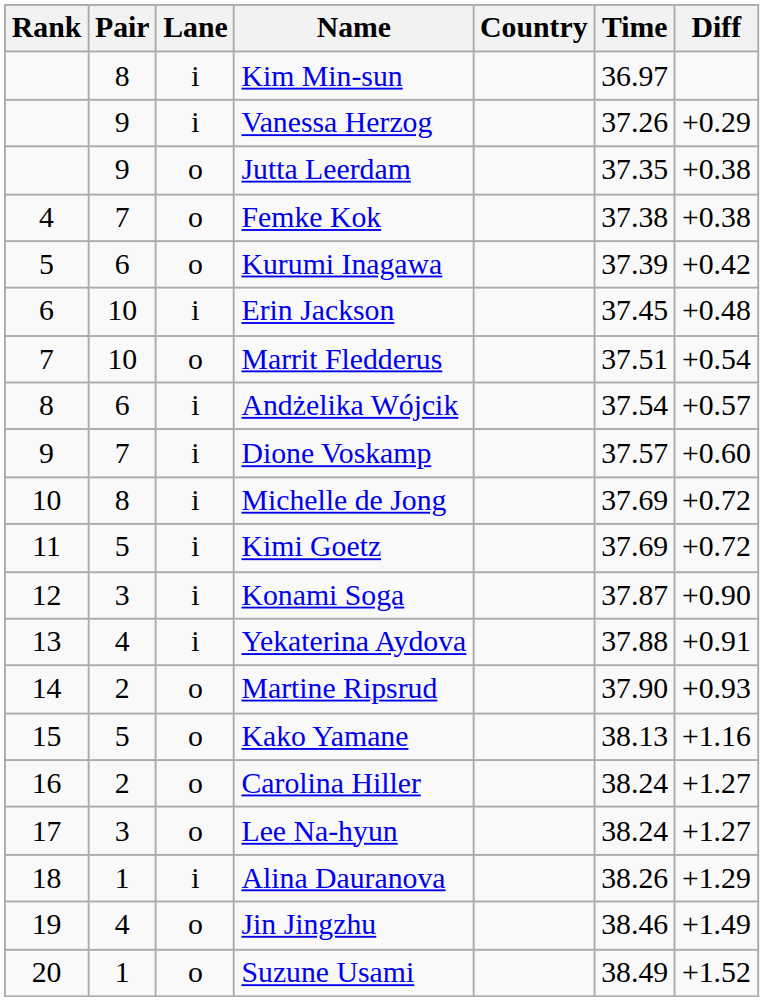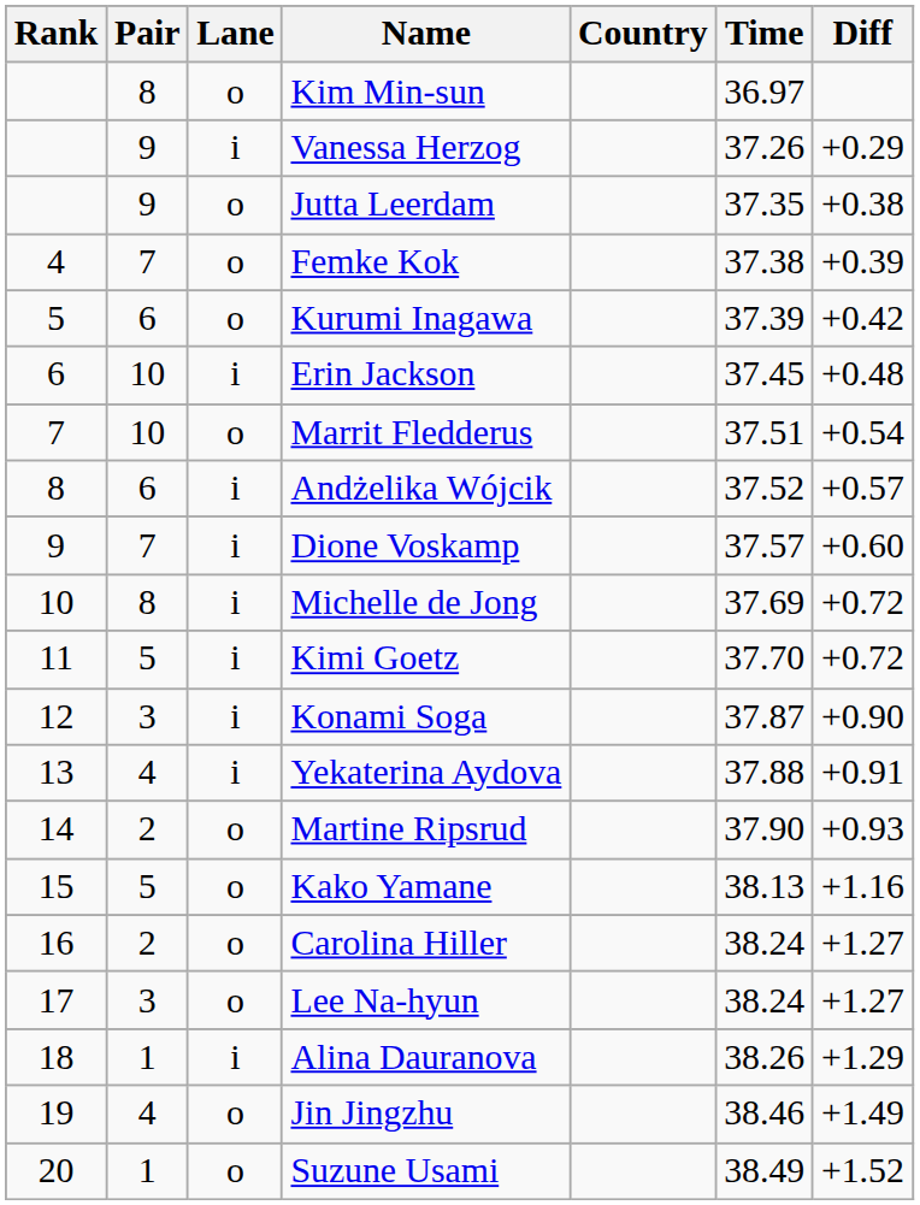 <table class="wikitable sortable" style="text-align:center">
 <tr>
 <th>Rank</th>
 <th>Pair</th>
 <th>Lane</th>
 <th>Name</th>
 <th>Country</th>
 <th>Time</th>
 <th>Diff</th>
 </tr>
 <tr>
 <td></td>
 <td>8</td>
-<td>i</td>
+<td>o</td>
 <td align=left><a href='#'>Kim Min-sun</a></td>
 <td align=left></td>
 <td>36.97</td>
 <td></td>
 </tr>
 <tr>
 <td></td>
 <td>9</td>
 <td>i</td>
 <td align=left><a href='#'>Vanessa Herzog</a></td>
 <td align=left></td>
 <td>37.26</td>
 <td>+0.29</td>
 </tr>
 <tr>
 <td></td>
 <td>9</td>
 <td>o</td>
 <td align=left><a href='#'>Jutta Leerdam</a></td>
 <td align=left></td>
 <td>37.35</td>
 <td>+0.38</td>
 </tr>
 <tr>
 <td>4</td>
 <td>7</td>
 <td>o</td>
 <td align=left><a href='#'>Femke Kok</a></td>
 <td align=left></td>
 <td>37.38</td>
-<td>+0.38</td>
+<td>+0.39</td>
 </tr>
 <tr>
 <td>5</td>
 <td>6</td>
 <td>o</td>
 <td align=left><a href='#'>Kurumi Inagawa</a></td>
 <td align=left></td>
 <td>37.39</td>
 <td>+0.42</td>
 </tr>
 <tr>
 <td>6</td>
 <td>10</td>
 <td>i</td>
 <td align=left><a href='#'>Erin Jackson</a></td>
 <td align=left></td>
 <td>37.45</td>
 <td>+0.48</td>
 </tr>
 <tr>
 <td>7</td>
 <td>10</td>
 <td>o</td>
 <td align=left><a href='#'>Marrit Fledderus</a></td>
 <td align=left></td>
 <td>37.51</td>
 <td>+0.54</td>
 </tr>
 <tr>
 <td>8</td>
 <td>6</td>
 <td>i</td>
 <td align=left><a href='#'>Andżelika Wójcik</a></td>
 <td align=left></td>
-<td>37.54</td>
+<td>37.52</td>
 <td>+0.57</td>
 </tr>
 <tr>
 <td>9</td>
 <td>7</td>
 <td>i</td>
 <td align=left><a href='#'>Dione Voskamp</a></td>
 <td align=left></td>
 <td>37.57</td>
 <td>+0.60</td>
 </tr>
 <tr>
 <td>10</td>
 <td>8</td>
 <td>i</td>
 <td align=left><a href='#'>Michelle de Jong</a></td>
 <td align=left></td>
 <td>37.69</td>
 <td>+0.72</td>
 </tr>
 <tr>
 <td>11</td>
 <td>5</td>
 <td>i</td>
 <td align=left><a href='#'>Kimi Goetz</a></td>
 <td align=left></td>
-<td>37.69</td>
+<td>37.70</td>
 <td>+0.72</td>
 </tr>
 <tr>
 <td>12</td>
 <td>3</td>
 <td>i</td>
 <td align=left><a href='#'>Konami Soga</a></td>
 <td align=left></td>
 <td>37.87</td>
 <td>+0.90</td>
 </tr>
 <tr>
 <td>13</td>
 <td>4</td>
 <td>i</td>
 <td align=left><a href='#'>Yekaterina Aydova</a></td>
 <td align=left></td>
 <td>37.88</td>
 <td>+0.91</td>
 </tr>
 <tr>
 <td>14</td>
 <td>2</td>
 <td>o</td>
 <td align=left><a href='#'>Martine Ripsrud</a></td>
 <td align=left></td>
 <td>37.90</td>
 <td>+0.93</td>
 </tr>
 <tr>
 <td>15</td>
 <td>5</td>
 <td>o</td>
 <td align=left><a href='#'>Kako Yamane</a></td>
 <td align=left></td>
 <td>38.13</td>
 <td>+1.16</td>
 </tr>
 <tr>
 <td>16</td>
 <td>2</td>
 <td>o</td>
 <td align=left><a href='#'>Carolina Hiller</a></td>
 <td align=left></td>
 <td>38.24</td>
 <td>+1.27</td>
 </tr>
 <tr>
 <td>17</td>
 <td>3</td>
 <td>o</td>
 <td align=left><a href='#'>Lee Na-hyun</a></td>
 <td align=left></td>
 <td>38.24</td>
 <td>+1.27</td>
 </tr>
 <tr>
 <td>18</td>
 <td>1</td>
 <td>i</td>
 <td align=left><a href='#'>Alina Dauranova</a></td>
 <td align=left></td>
 <td>38.26</td>
 <td>+1.29</td>
 </tr>
 <tr>
 <td>19</td>
 <td>4</td>
 <td>o</td>
 <td align=left><a href='#'>Jin Jingzhu</a></td>
 <td align=left></td>
 <td>38.46</td>
 <td>+1.49</td>
 </tr>
 <tr>
 <td>20</td>
 <td>1</td>
 <td>o</td>
 <td align=left><a href='#'>Suzune Usami</a></td>
 <td align=left></td>
 <td>38.49</td>
 <td>+1.52</td>
 </tr>
 </table>
